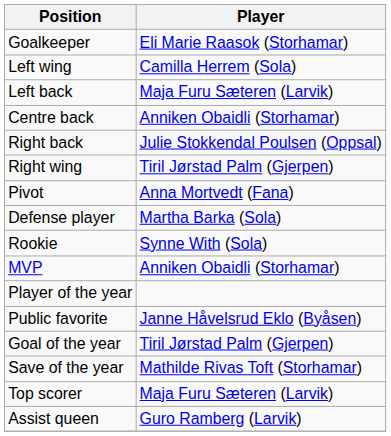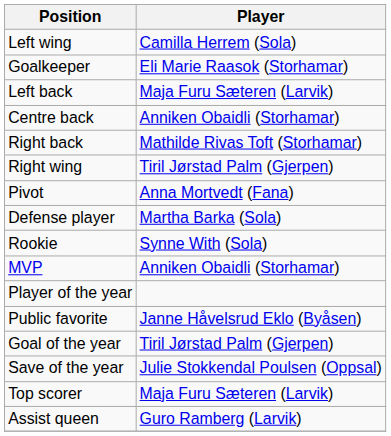 <table class="wikitable">
 <tr>
 <th>Position</th>
 <th>Player</th>
 </tr>
 <tr>
+<td>Left wing</td>
+<td> <a href='#'>Camilla Herrem</a> (<a href='#'>Sola</a>)</td>
+</tr>
+<tr>
 <td>Goalkeeper</td>
 <td> <a href='#'>Eli Marie Raasok</a> (<a href='#'>Storhamar</a>)</td>
-</tr>
-<tr>
-<td>Left wing</td>
-<td> <a href='#'>Camilla Herrem</a> (<a href='#'>Sola</a>)</td>
 </tr>
 <tr>
 <td>Left back</td>
 <td> <a href='#'>Maja Furu Sæteren</a> (<a href='#'>Larvik</a>)</td>
 </tr>
 <tr>
 <td>Centre back</td>
 <td> <a href='#'>Anniken Obaidli</a> (<a href='#'>Storhamar</a>)</td>
 </tr>
 <tr>
 <td>Right back</td>
-<td> <a href='#'>Julie Stokkendal Poulsen</a> (<a href='#'>Oppsal</a>)</td>
+<td> <a href='#'>Mathilde Rivas Toft</a> (<a href='#'>Storhamar</a>)</td>
 </tr>
 <tr>
 <td>Right wing</td>
 <td> <a href='#'>Tiril Jørstad Palm</a> (<a href='#'>Gjerpen</a>)</td>
 </tr>
 <tr>
 <td>Pivot</td>
 <td> <a href='#'>Anna Mortvedt</a> (<a href='#'>Fana</a>)</td>
 </tr>
 <tr>
 <td>Defense player</td>
 <td> <a href='#'>Martha Barka</a> (<a href='#'>Sola</a>)</td>
 </tr>
 <tr>
 <td>Rookie</td>
 <td> <a href='#'>Synne With</a> (<a href='#'>Sola</a>)</td>
 </tr>
 <tr>
 <td><a href='#'>MVP</a></td>
 <td> <a href='#'>Anniken Obaidli</a> (<a href='#'>Storhamar</a>)</td>
 </tr>
 <tr>
 <td>Player of the year</td>
 <td></td>
 </tr>
 <tr>
 <td>Public favorite</td>
 <td> <a href='#'>Janne Håvelsrud Eklo</a> (<a href='#'>Byåsen</a>) </td>
 </tr>
 <tr>
 <td>Goal of the year</td>
 <td> <a href='#'>Tiril Jørstad Palm</a> (<a href='#'>Gjerpen</a>)</td>
 </tr>
 <tr>
 <td>Save of the year</td>
-<td> <a href='#'>Mathilde Rivas Toft</a> (<a href='#'>Storhamar</a>)</td>
+<td> <a href='#'>Julie Stokkendal Poulsen</a> (<a href='#'>Oppsal</a>)</td>
 </tr>
 <tr>
 <td>Top scorer</td>
 <td> <a href='#'>Maja Furu Sæteren</a> (<a href='#'>Larvik</a>) </td>
 </tr>
 <tr>
 <td>Assist queen</td>
 <td> <a href='#'>Guro Ramberg</a> (<a href='#'>Larvik</a>)</td>
 </tr>
 <tr>
 </tr>
 </table>
